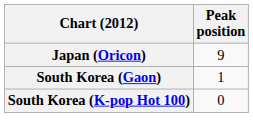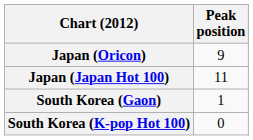 <table class="wikitable plainrowheaders sortable" style="text-align:center">
 <tr>
 <th scope="col">Chart (2012)</th>
 <th scope="col">Peak<br>position</th>
 </tr>
 <tr>
 <th scope="row">Japan (<a href='#'>Oricon</a>)</th>
 <td>9</td>
 </tr>
 <tr>
+<th scope="row">Japan (<a href='#'>Japan Hot 100</a>)</th>
+<td>11</td>
+</tr>
+<tr>
 <th scope="row">South Korea (<a href='#'>Gaon</a>)</th>
 <td>1</td>
 </tr>
 <tr>
 <th scope="row">South Korea (<a href='#'>K-pop Hot 100</a>)</th>
 <td>0</td>
 </tr>
 </table>
